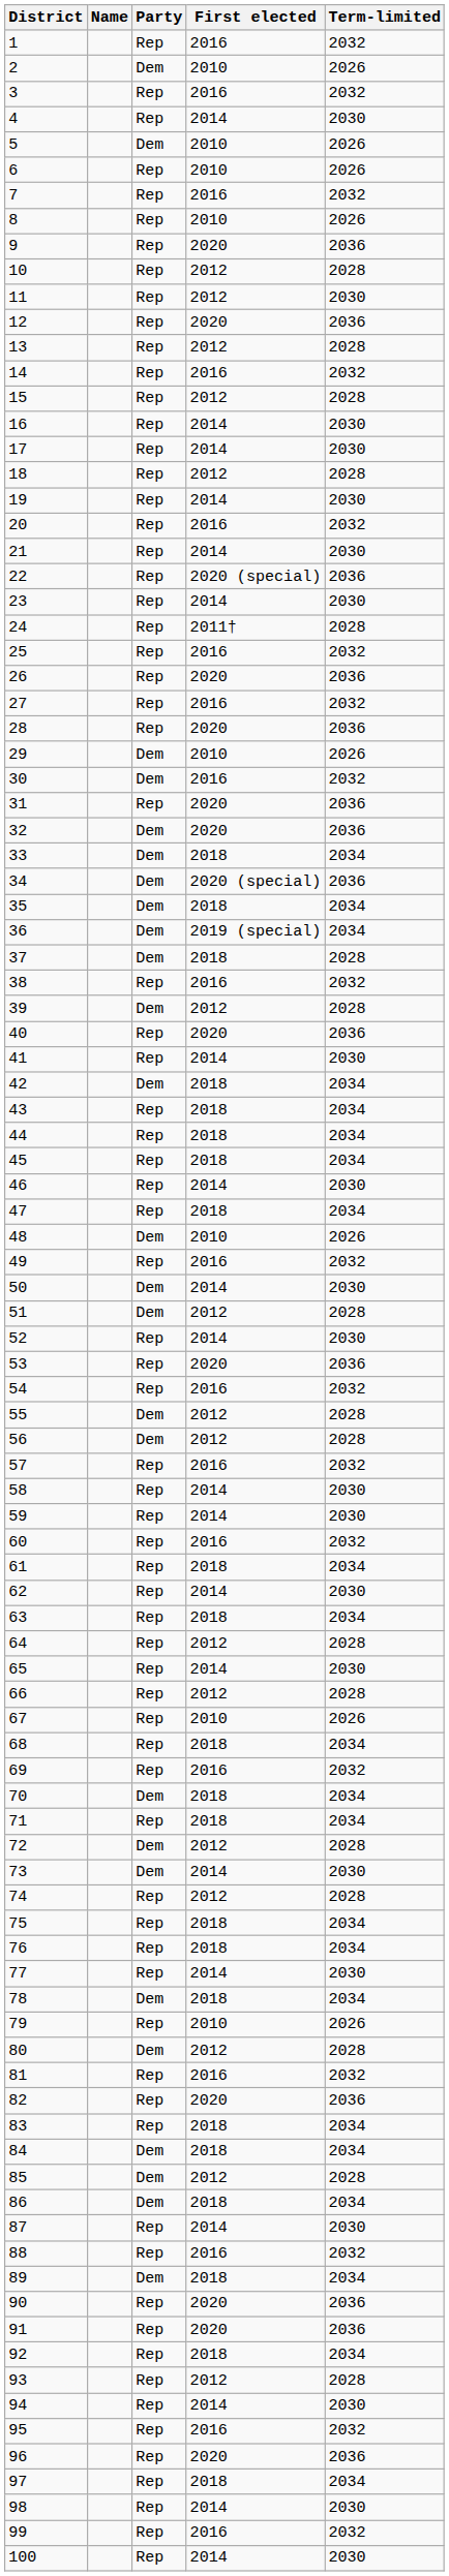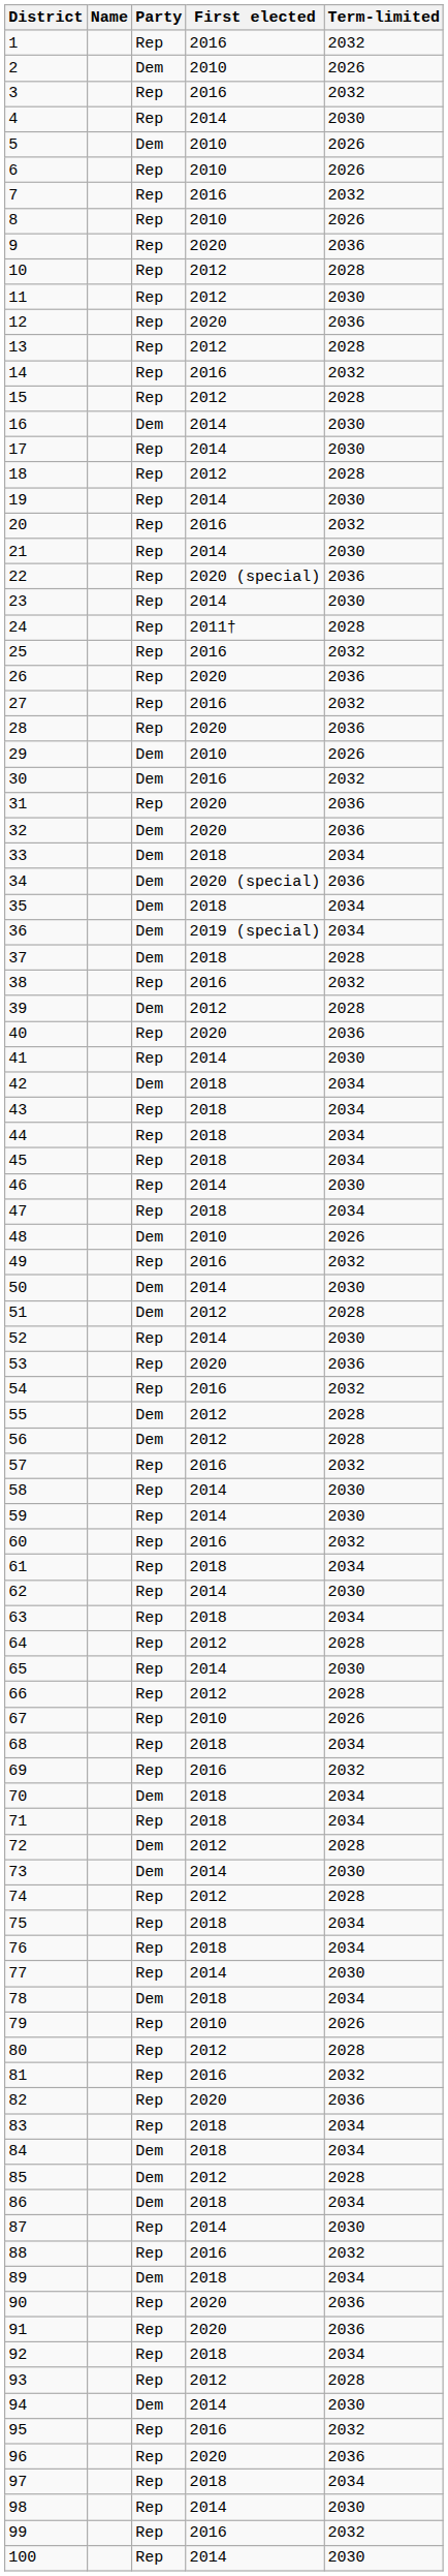 <table class="wikitable sortable">
 <tr>
 <th>District</th>
 <th>Name</th>
 <th>Party</th>
 <th>First elected</th>
 <th>Term-limited</th>
 </tr>
 <tr>
 <td>1</td>
 <td></td>
 <td>Rep</td>
 <td>2016</td>
 <td>2032</td>
 </tr>
 <tr>
 <td>2</td>
 <td></td>
 <td>Dem</td>
 <td>2010</td>
 <td>2026</td>
 </tr>
 <tr>
 <td>3</td>
 <td></td>
 <td>Rep</td>
 <td>2016</td>
 <td>2032</td>
 </tr>
 <tr>
 <td>4</td>
 <td></td>
 <td>Rep</td>
 <td>2014</td>
 <td>2030</td>
 </tr>
 <tr>
 <td>5</td>
 <td></td>
 <td>Dem</td>
 <td>2010</td>
 <td>2026</td>
 </tr>
 <tr>
 <td>6</td>
 <td></td>
 <td>Rep</td>
 <td>2010</td>
 <td>2026</td>
 </tr>
 <tr>
 <td>7</td>
 <td></td>
 <td>Rep</td>
 <td>2016</td>
 <td>2032</td>
 </tr>
 <tr>
 <td>8</td>
 <td></td>
 <td>Rep</td>
 <td>2010</td>
 <td>2026</td>
 </tr>
 <tr>
 <td>9</td>
 <td></td>
 <td>Rep</td>
 <td>2020</td>
 <td>2036</td>
 </tr>
 <tr>
 <td>10</td>
 <td></td>
 <td>Rep</td>
 <td>2012</td>
 <td>2028</td>
 </tr>
 <tr>
 <td>11</td>
 <td></td>
 <td>Rep</td>
 <td>2012</td>
 <td>2030</td>
 </tr>
 <tr>
 <td>12</td>
 <td></td>
 <td>Rep</td>
 <td>2020</td>
 <td>2036</td>
 </tr>
 <tr>
 <td>13</td>
 <td></td>
 <td>Rep</td>
 <td>2012</td>
 <td>2028</td>
 </tr>
 <tr>
 <td>14</td>
 <td></td>
 <td>Rep</td>
 <td>2016</td>
 <td>2032</td>
 </tr>
 <tr>
 <td>15</td>
 <td></td>
 <td>Rep</td>
 <td>2012</td>
 <td>2028</td>
 </tr>
 <tr>
 <td>16</td>
 <td></td>
-<td>Rep</td>
+<td>Dem</td>
 <td>2014</td>
 <td>2030</td>
 </tr>
 <tr>
 <td>17</td>
 <td></td>
 <td>Rep</td>
 <td>2014</td>
 <td>2030</td>
 </tr>
 <tr>
 <td>18</td>
 <td></td>
 <td>Rep</td>
 <td>2012</td>
 <td>2028</td>
 </tr>
 <tr>
 <td>19</td>
 <td></td>
 <td>Rep</td>
 <td>2014</td>
 <td>2030</td>
 </tr>
 <tr>
 <td>20</td>
 <td></td>
 <td>Rep</td>
 <td>2016</td>
 <td>2032</td>
 </tr>
 <tr>
 <td>21</td>
 <td></td>
 <td>Rep</td>
 <td>2014</td>
 <td>2030</td>
 </tr>
 <tr>
 <td>22</td>
 <td></td>
 <td>Rep</td>
 <td>2020 (special)</td>
 <td>2036</td>
 </tr>
 <tr>
 <td>23</td>
 <td></td>
 <td>Rep</td>
 <td>2014</td>
 <td>2030</td>
 </tr>
 <tr>
 <td>24</td>
 <td></td>
 <td>Rep</td>
 <td>2011†</td>
 <td>2028</td>
 </tr>
 <tr>
 <td>25</td>
 <td></td>
 <td>Rep</td>
 <td>2016</td>
 <td>2032</td>
 </tr>
 <tr>
 <td>26</td>
 <td></td>
 <td>Rep</td>
 <td>2020</td>
 <td>2036</td>
 </tr>
 <tr>
 <td>27</td>
 <td></td>
 <td>Rep</td>
 <td>2016</td>
 <td>2032</td>
 </tr>
 <tr>
 <td>28</td>
 <td></td>
 <td>Rep</td>
 <td>2020</td>
 <td>2036</td>
 </tr>
 <tr>
 <td>29</td>
 <td></td>
 <td>Dem</td>
 <td>2010</td>
 <td>2026</td>
 </tr>
 <tr>
 <td>30</td>
 <td></td>
 <td>Dem</td>
 <td>2016</td>
 <td>2032</td>
 </tr>
 <tr>
 <td>31</td>
 <td></td>
 <td>Rep</td>
 <td>2020</td>
 <td>2036</td>
 </tr>
 <tr>
 <td>32</td>
 <td></td>
 <td>Dem</td>
 <td>2020</td>
 <td>2036</td>
 </tr>
 <tr>
 <td>33</td>
 <td></td>
 <td>Dem</td>
 <td>2018</td>
 <td>2034</td>
 </tr>
 <tr>
 <td>34</td>
 <td></td>
 <td>Dem</td>
 <td>2020 (special)</td>
 <td>2036</td>
 </tr>
 <tr>
 <td>35</td>
 <td></td>
 <td>Dem</td>
 <td>2018</td>
 <td>2034</td>
 </tr>
 <tr>
 <td>36</td>
 <td></td>
 <td>Dem</td>
 <td>2019 (special)</td>
 <td>2034</td>
 </tr>
 <tr>
 <td>37</td>
 <td></td>
 <td>Dem</td>
 <td>2018</td>
 <td>2028</td>
 </tr>
 <tr>
 <td>38</td>
 <td></td>
 <td>Rep</td>
 <td>2016</td>
 <td>2032</td>
 </tr>
 <tr>
 <td>39</td>
 <td></td>
 <td>Dem</td>
 <td>2012</td>
 <td>2028</td>
 </tr>
 <tr>
 <td>40</td>
 <td></td>
 <td>Rep</td>
 <td>2020</td>
 <td>2036</td>
 </tr>
 <tr>
 <td>41</td>
 <td></td>
 <td>Rep</td>
 <td>2014</td>
 <td>2030</td>
 </tr>
 <tr>
 <td>42</td>
 <td></td>
 <td>Dem</td>
 <td>2018</td>
 <td>2034</td>
 </tr>
 <tr>
 <td>43</td>
 <td></td>
 <td>Rep</td>
 <td>2018</td>
 <td>2034</td>
 </tr>
 <tr>
 <td>44</td>
 <td></td>
 <td>Rep</td>
 <td>2018</td>
 <td>2034</td>
 </tr>
 <tr>
 <td>45</td>
 <td></td>
 <td>Rep</td>
 <td>2018</td>
 <td>2034</td>
 </tr>
 <tr>
 <td>46</td>
 <td></td>
 <td>Rep</td>
 <td>2014</td>
 <td>2030</td>
 </tr>
 <tr>
 <td>47</td>
 <td></td>
 <td>Rep</td>
 <td>2018</td>
 <td>2034</td>
 </tr>
 <tr>
 <td>48</td>
 <td></td>
 <td>Dem</td>
 <td>2010</td>
 <td>2026</td>
 </tr>
 <tr>
 <td>49</td>
 <td></td>
 <td>Rep</td>
 <td>2016</td>
 <td>2032</td>
 </tr>
 <tr>
 <td>50</td>
 <td></td>
 <td>Dem</td>
 <td>2014</td>
 <td>2030</td>
 </tr>
 <tr>
 <td>51</td>
 <td></td>
 <td>Dem</td>
 <td>2012</td>
 <td>2028</td>
 </tr>
 <tr>
 <td>52</td>
 <td></td>
 <td>Rep</td>
 <td>2014</td>
 <td>2030</td>
 </tr>
 <tr>
 <td>53</td>
 <td></td>
 <td>Rep</td>
 <td>2020</td>
 <td>2036</td>
 </tr>
 <tr>
 <td>54</td>
 <td></td>
 <td>Rep</td>
 <td>2016</td>
 <td>2032</td>
 </tr>
 <tr>
 <td>55</td>
 <td></td>
 <td>Dem</td>
 <td>2012</td>
 <td>2028</td>
 </tr>
 <tr>
 <td>56</td>
 <td></td>
 <td>Dem</td>
 <td>2012</td>
 <td>2028</td>
 </tr>
 <tr>
 <td>57</td>
 <td></td>
 <td>Rep</td>
 <td>2016</td>
 <td>2032</td>
 </tr>
 <tr>
 <td>58</td>
 <td></td>
 <td>Rep</td>
 <td>2014</td>
 <td>2030</td>
 </tr>
 <tr>
 <td>59</td>
 <td></td>
 <td>Rep</td>
 <td>2014</td>
 <td>2030</td>
 </tr>
 <tr>
 <td>60</td>
 <td></td>
 <td>Rep</td>
 <td>2016</td>
 <td>2032</td>
 </tr>
 <tr>
 <td>61</td>
 <td></td>
 <td>Rep</td>
 <td>2018</td>
 <td>2034</td>
 </tr>
 <tr>
 <td>62</td>
 <td></td>
 <td>Rep</td>
 <td>2014</td>
 <td>2030</td>
 </tr>
 <tr>
 <td>63</td>
 <td></td>
 <td>Rep</td>
 <td>2018</td>
 <td>2034</td>
 </tr>
 <tr>
 <td>64</td>
 <td></td>
 <td>Rep</td>
 <td>2012</td>
 <td>2028</td>
 </tr>
 <tr>
 <td>65</td>
 <td></td>
 <td>Rep</td>
 <td>2014</td>
 <td>2030</td>
 </tr>
 <tr>
 <td>66</td>
 <td></td>
 <td>Rep</td>
 <td>2012</td>
 <td>2028</td>
 </tr>
 <tr>
 <td>67</td>
 <td></td>
 <td>Rep</td>
 <td>2010</td>
 <td>2026</td>
 </tr>
 <tr>
 <td>68</td>
 <td></td>
 <td>Rep</td>
 <td>2018</td>
 <td>2034</td>
 </tr>
 <tr>
 <td>69</td>
 <td></td>
 <td>Rep</td>
 <td>2016</td>
 <td>2032</td>
 </tr>
 <tr>
 <td>70</td>
 <td></td>
 <td>Dem</td>
 <td>2018</td>
 <td>2034</td>
 </tr>
 <tr>
 <td>71</td>
 <td></td>
 <td>Rep</td>
 <td>2018</td>
 <td>2034</td>
 </tr>
 <tr>
 <td>72</td>
 <td></td>
 <td>Dem</td>
 <td>2012</td>
 <td>2028</td>
 </tr>
 <tr>
 <td>73</td>
 <td></td>
 <td>Dem</td>
 <td>2014</td>
 <td>2030</td>
 </tr>
 <tr>
 <td>74</td>
 <td></td>
 <td>Rep</td>
 <td>2012</td>
 <td>2028</td>
 </tr>
 <tr>
 <td>75</td>
 <td></td>
 <td>Rep</td>
 <td>2018</td>
 <td>2034</td>
 </tr>
 <tr>
 <td>76</td>
 <td></td>
 <td>Rep</td>
 <td>2018</td>
 <td>2034</td>
 </tr>
 <tr>
 <td>77</td>
 <td></td>
 <td>Rep</td>
 <td>2014</td>
 <td>2030</td>
 </tr>
 <tr>
 <td>78</td>
 <td></td>
 <td>Dem</td>
 <td>2018</td>
 <td>2034</td>
 </tr>
 <tr>
 <td>79</td>
 <td></td>
 <td>Rep</td>
 <td>2010</td>
 <td>2026</td>
 </tr>
 <tr>
 <td>80</td>
 <td></td>
-<td>Dem</td>
+<td>Rep</td>
 <td>2012</td>
 <td>2028</td>
 </tr>
 <tr>
 <td>81</td>
 <td></td>
 <td>Rep</td>
 <td>2016</td>
 <td>2032</td>
 </tr>
 <tr>
 <td>82</td>
 <td></td>
 <td>Rep</td>
 <td>2020</td>
 <td>2036</td>
 </tr>
 <tr>
 <td>83</td>
 <td></td>
 <td>Rep</td>
 <td>2018</td>
 <td>2034</td>
 </tr>
 <tr>
 <td>84</td>
 <td></td>
 <td>Dem</td>
 <td>2018</td>
 <td>2034</td>
 </tr>
 <tr>
 <td>85</td>
 <td></td>
 <td>Dem</td>
 <td>2012</td>
 <td>2028</td>
 </tr>
 <tr>
 <td>86</td>
 <td></td>
 <td>Dem</td>
 <td>2018</td>
 <td>2034</td>
 </tr>
 <tr>
 <td>87</td>
 <td></td>
 <td>Rep</td>
 <td>2014</td>
 <td>2030</td>
 </tr>
 <tr>
 <td>88</td>
 <td></td>
 <td>Rep</td>
 <td>2016</td>
 <td>2032</td>
 </tr>
 <tr>
 <td>89</td>
 <td></td>
 <td>Dem</td>
 <td>2018</td>
 <td>2034</td>
 </tr>
 <tr>
 <td>90</td>
 <td></td>
 <td>Rep</td>
 <td>2020</td>
 <td>2036</td>
 </tr>
 <tr>
 <td>91</td>
 <td></td>
 <td>Rep</td>
 <td>2020</td>
 <td>2036</td>
 </tr>
 <tr>
 <td>92</td>
 <td></td>
 <td>Rep</td>
 <td>2018</td>
 <td>2034</td>
 </tr>
 <tr>
 <td>93</td>
 <td></td>
 <td>Rep</td>
 <td>2012</td>
 <td>2028</td>
 </tr>
 <tr>
 <td>94</td>
 <td></td>
-<td>Rep</td>
+<td>Dem</td>
 <td>2014</td>
 <td>2030</td>
 </tr>
 <tr>
 <td>95</td>
 <td></td>
 <td>Rep</td>
 <td>2016</td>
 <td>2032</td>
 </tr>
 <tr>
 <td>96</td>
 <td></td>
 <td>Rep</td>
 <td>2020</td>
 <td>2036</td>
 </tr>
 <tr>
 <td>97</td>
 <td></td>
 <td>Rep</td>
 <td>2018</td>
 <td>2034</td>
 </tr>
 <tr>
 <td>98</td>
 <td></td>
 <td>Rep</td>
 <td>2014</td>
 <td>2030</td>
 </tr>
 <tr>
 <td>99</td>
 <td></td>
 <td>Rep</td>
 <td>2016</td>
 <td>2032</td>
 </tr>
 <tr>
 <td>100</td>
 <td></td>
 <td>Rep</td>
 <td>2014</td>
 <td>2030</td>
 </tr>
 </table>
